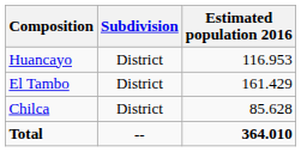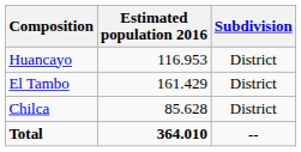 <table class="wikitable">
 <tr>
 <th>Composition</th>
+<th>Estimated <br>population 2016</th>
 <th><a href='#'>Subdivision</a></th>
-<th>Estimated <br>population 2016</th>
 </tr>
 <tr>
 <td><a href='#'>Huancayo</a></td>
+<td align=right>116.953</td>
 <td align=center>District</td>
-<td align=right>116.953</td>
 </tr>
 <tr>
 <td><a href='#'>El Tambo</a></td>
+<td align=right>161.429</td>
 <td align=center>District</td>
-<td align=right>161.429</td>
 </tr>
 <tr>
 <td><a href='#'>Chilca</a></td>
+<td align=right>85.628</td>
 <td align=center>District</td>
-<td align=right>85.628</td>
 </tr>
 <tr>
 <td><strong>Total</strong></td>
+<td align=right><strong>364.010</strong></td>
 <td align=center>--</td>
-<td align=right><strong>364.010</strong></td>
 </tr>
 </table>
